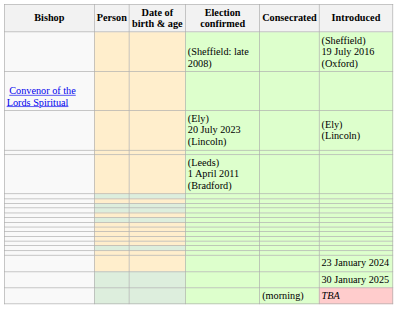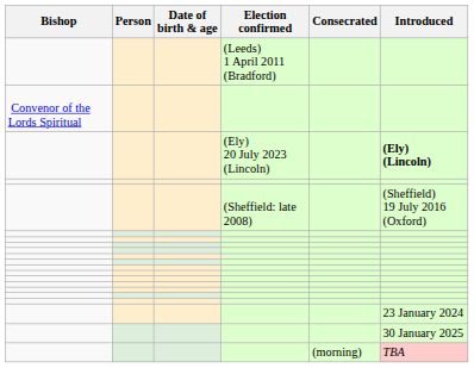 <table class="wikitable sortable">
 <tr>
 <th>Bishop</th>
 <th>Person</th>
 <th>Date of birth & age</th>
 <th>Election confirmed</th>
 <th>Consecrated</th>
 <th>Introduced</th>
 </tr>
 <tr>
 <td></td>
 <td style="background: #FFEECC;"></td>
 <td style="background: #FFEECC;"></td>
-<td style="background: #DDFFCC;"><br>(Sheffield: late 2008)</td>
+<td style="background: #DDFFCC;"> (Leeds)<br>1 April 2011 (Bradford)</td>
 <td style="background: #DDFFCC;"></td>
-<td style="background: #DDFFCC;"> (Sheffield)<br>19 July 2016 (Oxford)</td>
+<td style="background: #DDFFCC;"></td>
 </tr>
 <tr>
 <td><br> <a href='#'>Convenor of the Lords Spiritual</a></td>
 <td style="background: #FFEECC;"></td>
 <td style="background: #FFEECC;"></td>
 <td style="background: #DDFFCC;"></td>
 <td style="background: #DDFFCC;"></td>
 <td style="background: #DDFFCC;"></td>
 </tr>
 <tr>
 <td></td>
 <td style="background: #FFEECC;"></td>
 <td style="background: #FFEECC;"></td>
 <td style="background: #DDFFCC;"> (Ely)<br>20 July 2023 (Lincoln)</td>
 <td style="background: #DDFFCC;"></td>
-<td style="background: #DDFFCC;"> (Ely)<br> (Lincoln)</td>
+<td style="background: #DDFFCC;"><strong> (Ely)<br> (Lincoln)</strong></td>
 </tr>
 <tr>
 <td></td>
 <td style="background: #FFEECC;"></td>
 <td style="background: #FFEECC;"></td>
 <td style="background: #DDFFCC;"></td>
 <td style="background: #DDFFCC;"></td>
 <td style="background: #DDFFCC;"></td>
 </tr>
 <tr>
 <td></td>
 <td style="background: #FFEECC;"></td>
 <td style="background: #FFEECC;"></td>
-<td style="background: #DDFFCC;"> (Leeds)<br>1 April 2011 (Bradford)</td>
+<td style="background: #DDFFCC;"><br>(Sheffield: late 2008)</td>
 <td style="background: #DDFFCC;"></td>
-<td style="background: #DDFFCC;"></td>
+<td style="background: #DDFFCC;"> (Sheffield)<br>19 July 2016 (Oxford)</td>
 </tr>
 <tr>
 <td></td>
 <td style="background: #DDEEDD;"></td>
 <td style="background: #DDEEDD;"></td>
 <td style="background: #DDFFCC;"></td>
 <td style="background: #DDFFCC;"></td>
 <td style="background: #DDFFCC;"></td>
 </tr>
 <tr>
 <td></td>
 <td style="background: #FFEECC;"></td>
 <td style="background: #FFEECC;"></td>
 <td style="background: #DDFFCC;"></td>
 <td style="background: #DDFFCC;"></td>
 <td style="background: #DDFFCC;"></td>
 </tr>
 <tr>
 <td></td>
 <td style="background: #DDEEDD;"></td>
 <td style="background: #DDEEDD;"></td>
 <td style="background: #DDFFCC;"></td>
 <td style="background: #DDFFCC;"></td>
 <td style="background: #DDFFCC;"></td>
 </tr>
 <tr>
 <td></td>
 <td style="background: #DDEEDD;"></td>
 <td style="background: #DDEEDD;"></td>
 <td style="background: #DDFFCC;"></td>
 <td style="background: #DDFFCC;"></td>
 <td style="background: #DDFFCC;"></td>
 </tr>
 <tr>
 <td></td>
 <td style="background: #FFEECC;"></td>
 <td style="background: #FFEECC;"></td>
 <td style="background: #DDFFCC;"></td>
 <td style="background: #DDFFCC;"></td>
 <td style="background: #DDFFCC;"></td>
 </tr>
 <tr>
 <td></td>
 <td style="background: #DDEEDD;"></td>
 <td style="background: #DDEEDD;"></td>
 <td style="background: #DDFFCC;"></td>
 <td style="background: #DDFFCC;"></td>
 <td style="background: #DDFFCC;"></td>
 </tr>
 <tr>
 <td></td>
 <td style="background: #FFEECC;"></td>
 <td style="background: #FFEECC;"></td>
 <td style="background: #DDFFCC;"></td>
 <td style="background: #DDFFCC;"></td>
 <td style="background: #DDFFCC;"></td>
 </tr>
 <tr>
 <td></td>
 <td style="background: #FFEECC;"></td>
 <td style="background: #FFEECC;"></td>
 <td style="background: #DDFFCC;"></td>
 <td style="background: #DDFFCC;"></td>
 <td style="background: #DDFFCC;"></td>
 </tr>
 <tr>
 <td></td>
 <td style="background: #FFEECC;"></td>
 <td style="background: #FFEECC;"></td>
 <td style="background: #DDFFCC;"></td>
 <td style="background: #DDFFCC;"></td>
 <td style="background: #DDFFCC;"></td>
 </tr>
 <tr>
 <td></td>
 <td style="background: #FFEECC;"></td>
 <td style="background: #FFEECC;"></td>
 <td style="background: #DDFFCC;"></td>
 <td style="background: #DDFFCC;"></td>
 <td style="background: #DDFFCC;"></td>
 </tr>
 <tr>
 <td></td>
 <td style="background: #FFEECC;"></td>
 <td style="background: #FFEECC;"></td>
 <td style="background: #DDFFCC;"></td>
 <td style="background: #DDFFCC;"></td>
 <td style="background: #DDFFCC;"></td>
 </tr>
 <tr>
 <td></td>
 <td style="background: #DDEEDD;"></td>
 <td style="background: #DDEEDD;"></td>
 <td style="background: #DDFFCC;"></td>
 <td style="background: #DDFFCC;"></td>
 <td style="background: #DDFFCC;"></td>
 </tr>
 <tr>
 <td></td>
 <td style="background: #FFEECC;"></td>
 <td style="background: #FFEECC;"></td>
 <td style="background: #DDFFCC;"></td>
 <td style="background: #DDFFCC;"></td>
 <td style="background: #DDFFCC;"></td>
 </tr>
 <tr>
 <td></td>
 <td style="background: #FFEECC;"></td>
 <td style="background: #FFEECC;"></td>
 <td style="background: #DDFFCC;"></td>
 <td style="background: #DDFFCC;"></td>
 <td style="background: #DDFFCC;">23 January 2024</td>
 </tr>
 <tr>
 <td></td>
 <td style="background: #DDEEDD;"></td>
 <td style="background: #DDEEDD;"></td>
 <td style="background: #DDFFCC;"></td>
 <td style="background: #DDFFCC;"></td>
 <td style="background: #DDFFCC;">30 January 2025</td>
 </tr>
 <tr>
 <td></td>
 <td style="background: #DDEEDD;"></td>
 <td style="background: #DDEEDD;"></td>
 <td style="background: #DDFFCC;"></td>
 <td style="background: #DDFFCC;"> (morning)</td>
 <td style="background: #FFCCCC;"><span></span><em>TBA</em></td>
 </tr>
 </table>
